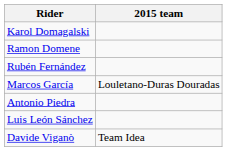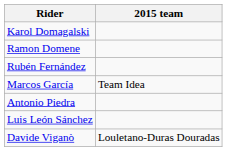 <table class="wikitable">
 <tr>
 <th>Rider</th>
 <th>2015 team</th>
 </tr>
 <tr>
 <td><a href='#'>Karol Domagalski</a></td>
 <td></td>
 </tr>
 <tr>
 <td><a href='#'>Ramon Domene</a></td>
 <td></td>
 </tr>
 <tr>
 <td><a href='#'>Rubén Fernández</a></td>
 <td></td>
 </tr>
 <tr>
 <td><a href='#'>Marcos García</a></td>
-<td>Louletano-Duras Douradas</td>
+<td>Team Idea</td>
 </tr>
 <tr>
 <td><a href='#'>Antonio Piedra</a></td>
 <td></td>
 </tr>
 <tr>
 <td><a href='#'>Luis León Sánchez</a></td>
 <td></td>
 </tr>
 <tr>
 <td><a href='#'>Davide Viganò</a></td>
-<td>Team Idea</td>
+<td>Louletano-Duras Douradas</td>
 </tr>
 </table>
